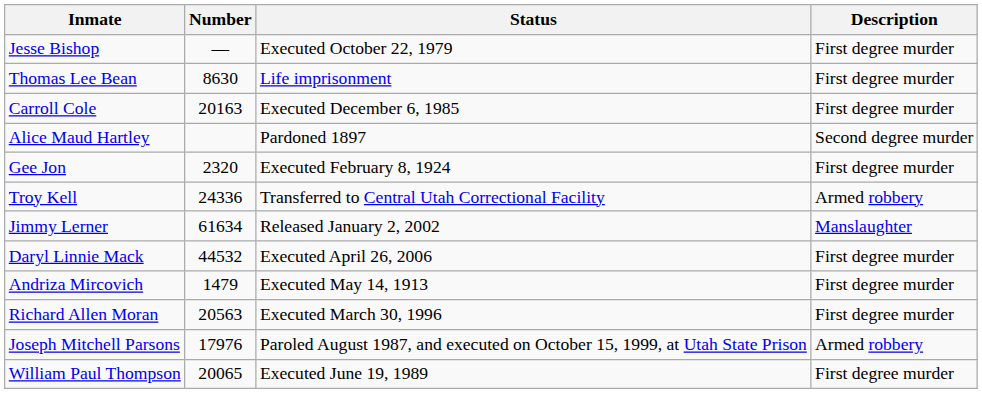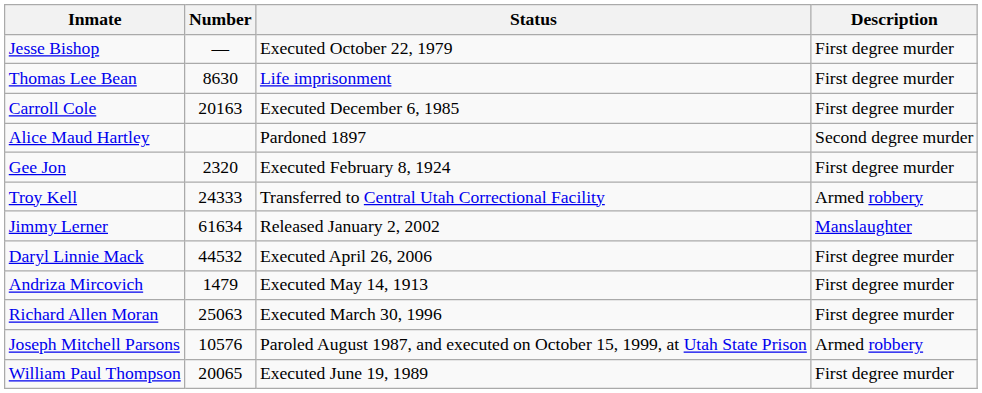 <table class="wikitable sortable"  style="font-size:88%">
 <tr>
 <th>Inmate</th>
 <th>Number</th>
 <th>Status</th>
 <th>Description</th>
 </tr>
 <tr>
 <td><a href='#'>Jesse Bishop</a></td>
 <td align="center">—</td>
 <td>Executed October 22, 1979</td>
 <td>First degree murder</td>
 </tr>
 <tr>
 <td><a href='#'>Thomas Lee Bean</a></td>
 <td align="center">8630</td>
 <td><a href='#'>Life imprisonment</a></td>
 <td>First degree murder</td>
 </tr>
 <tr>
 <td><a href='#'>Carroll Cole</a></td>
 <td align="center">20163</td>
 <td>Executed December 6, 1985</td>
 <td>First degree murder</td>
 </tr>
 <tr>
 <td><a href='#'>Alice Maud Hartley</a></td>
 <td align="center"></td>
 <td>Pardoned 1897</td>
 <td>Second degree murder</td>
 </tr>
 <tr>
 <td><a href='#'>Gee Jon</a></td>
 <td align="center">2320</td>
 <td>Executed February 8, 1924</td>
 <td>First degree murder</td>
 </tr>
 <tr>
 <td><a href='#'>Troy Kell</a></td>
-<td align="center">24336</td>
+<td align="center">24333</td>
 <td>Transferred to <a href='#'>Central Utah Correctional Facility</a></td>
 <td>Armed <a href='#'>robbery</a></td>
 </tr>
 <tr>
 <td><a href='#'>Jimmy Lerner</a></td>
 <td align="center">61634</td>
 <td>Released January 2, 2002</td>
 <td><a href='#'>Manslaughter</a></td>
 </tr>
 <tr>
 <td><a href='#'>Daryl Linnie Mack</a></td>
 <td align="center">44532</td>
 <td>Executed April 26, 2006</td>
 <td>First degree murder</td>
 </tr>
 <tr>
 <td><a href='#'>Andriza Mircovich</a></td>
 <td align="center">1479</td>
 <td>Executed May 14, 1913</td>
 <td>First degree murder</td>
 </tr>
 <tr>
 <td><a href='#'>Richard Allen Moran</a></td>
-<td align="center">20563</td>
+<td align="center">25063</td>
 <td>Executed March 30, 1996</td>
 <td>First degree murder</td>
 </tr>
 <tr>
 <td><a href='#'>Joseph Mitchell Parsons</a></td>
-<td align="center">17976</td>
+<td align="center">10576</td>
 <td>Paroled August 1987, and executed on October 15, 1999, at <a href='#'>Utah State Prison</a></td>
 <td>Armed <a href='#'>robbery</a></td>
 </tr>
 <tr>
 <td><a href='#'>William Paul Thompson</a></td>
 <td align="center">20065</td>
 <td>Executed June 19, 1989</td>
 <td>First degree murder</td>
 </tr>
 </table>
